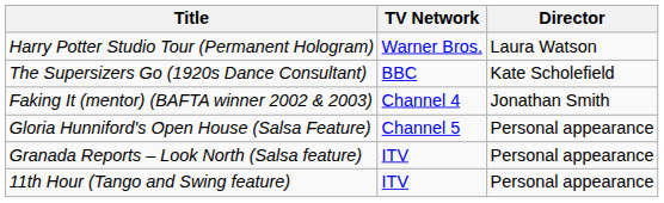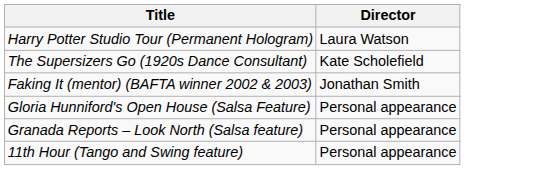 <table class="wikitable">
 <tr style="background:#e0e0e0;">
 <th>Title</th>
-<th>TV Network</th>
 <th>Director</th>
 </tr>
 <tr>
 <td><em>Harry Potter Studio Tour (Permanent Hologram)</em></td>
-<td><a href='#'>Warner Bros.</a></td>
 <td>Laura Watson</td>
 </tr>
 <tr>
 <td><em>The Supersizers Go (1920s Dance Consultant)</em></td>
-<td><a href='#'>BBC</a></td>
 <td>Kate Scholefield</td>
 </tr>
 <tr>
 <td><em>Faking It (mentor) (BAFTA winner 2002 & 2003)</em></td>
-<td><a href='#'>Channel 4</a></td>
 <td>Jonathan Smith</td>
 </tr>
 <tr>
 <td><em>Gloria Hunniford's Open House (Salsa Feature)</em></td>
-<td><a href='#'>Channel 5</a></td>
 <td>Personal appearance</td>
 </tr>
 <tr>
 <td><em>Granada Reports – Look North (Salsa feature)</em></td>
-<td><a href='#'>ITV</a></td>
 <td>Personal appearance</td>
 </tr>
 <tr>
 <td><em>11th Hour (Tango and Swing feature)</em></td>
-<td><a href='#'>ITV</a></td>
 <td>Personal appearance</td>
 </tr>
 </table>
